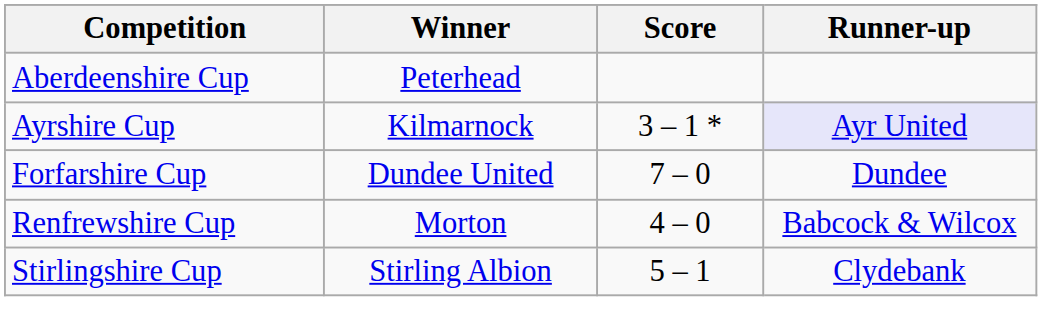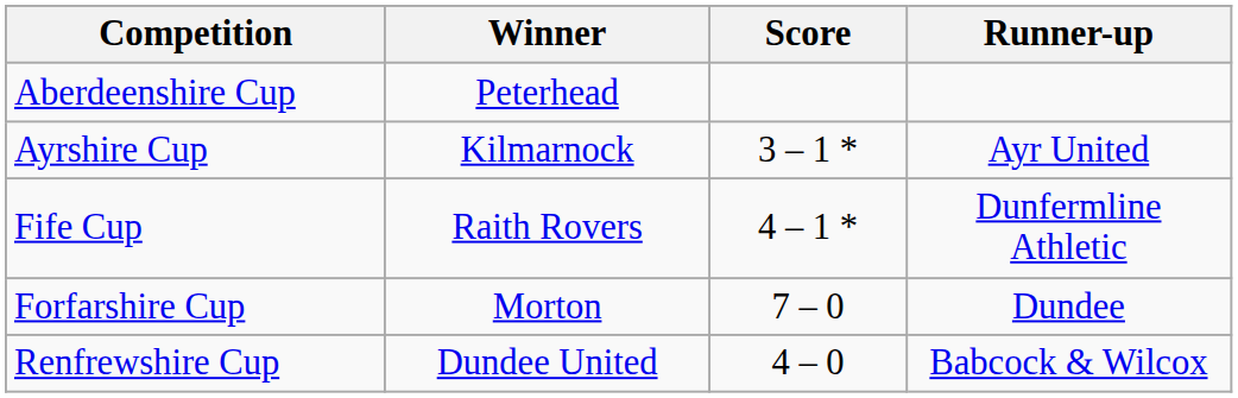 <table class="wikitable" style="text-align: center;">
 <tr>
 <th width=160>Competition</th>
 <th width=135>Winner</th>
 <th width=80>Score</th>
 <th width=135>Runner-up</th>
 </tr>
 <tr>
 <td align=left><a href='#'>Aberdeenshire Cup</a></td>
 <td><a href='#'>Peterhead</a></td>
 <td></td>
 <td></td>
 </tr>
 <tr>
 <td align=left><a href='#'>Ayrshire Cup</a></td>
 <td><a href='#'>Kilmarnock</a></td>
 <td>3 – 1 *</td>
-<td style="background: lavender;"><a href='#'>Ayr United</a></td>
+<td><a href='#'>Ayr United</a></td>
+</tr>
+<tr>
+<td align=left><a href='#'>Fife Cup</a></td>
+<td><a href='#'>Raith Rovers</a></td>
+<td>4 – 1 *</td>
+<td><a href='#'>Dunfermline Athletic</a></td>
 </tr>
 <tr>
 <td align=left><a href='#'>Forfarshire Cup</a></td>
-<td><a href='#'>Dundee United</a></td>
+<td><a href='#'>Morton</a></td>
 <td>7 – 0</td>
 <td><a href='#'>Dundee</a></td>
 </tr>
 <tr>
 <td align=left><a href='#'>Renfrewshire Cup</a></td>
-<td><a href='#'>Morton</a></td>
+<td><a href='#'>Dundee United</a></td>
 <td>4 – 0</td>
 <td><a href='#'>Babcock & Wilcox</a></td>
 </tr>
-<tr>
-<td align=left><a href='#'>Stirlingshire Cup</a></td>
-<td><a href='#'>Stirling Albion</a></td>
-<td>5 – 1</td>
-<td><a href='#'>Clydebank</a></td>
-</tr>
 </table>
